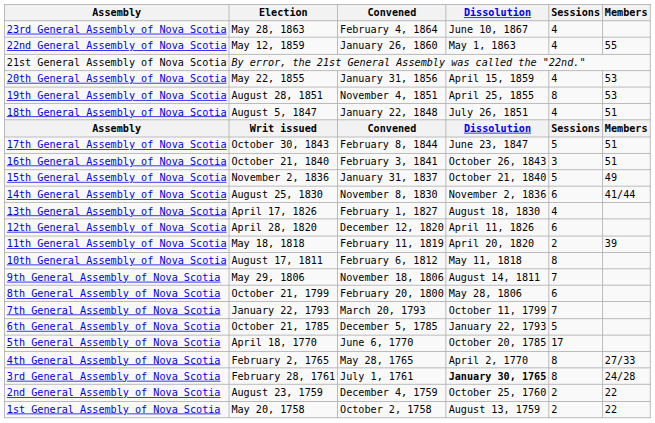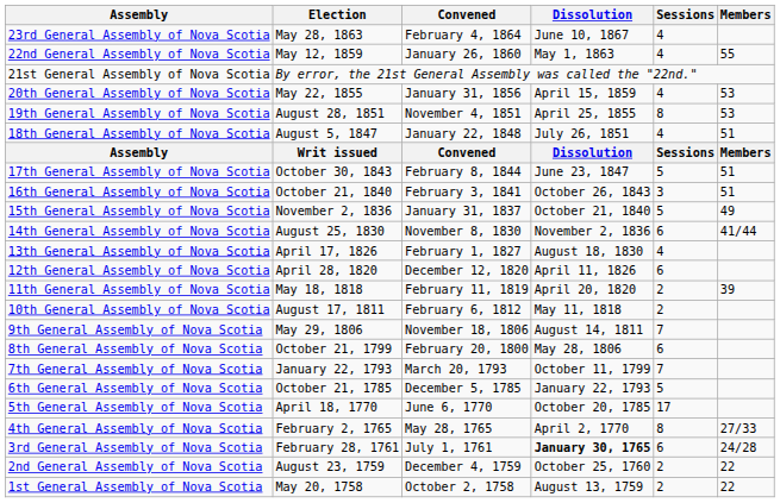 <table class="wikitable">
 <tr>
 <th>Assembly</th>
 <th>Election</th>
 <th>Convened</th>
 <th><a href='#'>Dissolution</a></th>
 <th>Sessions</th>
 <th>Members</th>
 </tr>
 <tr>
 <td><a href='#'>23rd General Assembly of Nova Scotia</a></td>
 <td>May 28, 1863</td>
 <td>February 4, 1864</td>
 <td>June 10, 1867</td>
 <td>4</td>
 <td></td>
 </tr>
 <tr>
 <td><a href='#'>22nd General Assembly of Nova Scotia</a></td>
 <td>May 12, 1859</td>
 <td>January 26, 1860</td>
 <td>May 1, 1863</td>
 <td>4</td>
 <td>55</td>
 </tr>
 <tr>
 <td>21st General Assembly of Nova Scotia</td>
 <td ColSpan=5><em>By error, the 21st General Assembly was called the "22nd."</em></td>
 </tr>
 <tr>
 <td><a href='#'>20th General Assembly of Nova Scotia</a></td>
 <td>May 22, 1855</td>
 <td>January 31, 1856</td>
 <td>April 15, 1859</td>
 <td>4</td>
 <td>53</td>
 </tr>
 <tr>
 <td><a href='#'>19th General Assembly of Nova Scotia</a></td>
 <td>August 28, 1851</td>
 <td>November 4, 1851</td>
 <td>April 25, 1855</td>
 <td>8</td>
 <td>53</td>
 </tr>
 <tr>
 <td><a href='#'>18th General Assembly of Nova Scotia</a></td>
 <td>August 5, 1847</td>
 <td>January 22, 1848</td>
 <td>July 26, 1851</td>
 <td>4</td>
 <td>51</td>
 </tr>
 <tr>
 <th>Assembly</th>
 <th>Writ issued</th>
 <th>Convened</th>
 <th><a href='#'>Dissolution</a></th>
 <th>Sessions</th>
 <th>Members</th>
 </tr>
 <tr>
 <td><a href='#'>17th General Assembly of Nova Scotia</a></td>
 <td>October 30, 1843</td>
 <td>February 8, 1844</td>
 <td>June 23, 1847</td>
 <td>5</td>
 <td>51</td>
 </tr>
 <tr>
 <td><a href='#'>16th General Assembly of Nova Scotia</a></td>
 <td>October 21, 1840</td>
 <td>February 3, 1841</td>
 <td>October 26, 1843</td>
 <td>3</td>
 <td>51</td>
 </tr>
 <tr>
 <td><a href='#'>15th General Assembly of Nova Scotia</a></td>
 <td>November 2, 1836</td>
 <td>January 31, 1837</td>
 <td>October 21, 1840</td>
 <td>5</td>
 <td>49</td>
 </tr>
 <tr>
 <td><a href='#'>14th General Assembly of Nova Scotia</a></td>
 <td>August 25, 1830</td>
 <td>November 8, 1830</td>
 <td>November 2, 1836</td>
 <td>6</td>
 <td>41/44</td>
 </tr>
 <tr>
 <td><a href='#'>13th General Assembly of Nova Scotia</a></td>
 <td>April 17, 1826</td>
 <td>February 1, 1827</td>
 <td>August 18, 1830</td>
 <td>4</td>
 <td></td>
 </tr>
 <tr>
 <td><a href='#'>12th General Assembly of Nova Scotia</a></td>
 <td>April 28, 1820</td>
 <td>December 12, 1820</td>
 <td>April 11, 1826</td>
 <td>6</td>
 <td></td>
 </tr>
 <tr>
 <td><a href='#'>11th General Assembly of Nova Scotia</a></td>
 <td>May 18, 1818</td>
 <td>February 11, 1819</td>
 <td>April 20, 1820</td>
 <td>2</td>
 <td>39</td>
 </tr>
 <tr>
 <td><a href='#'>10th General Assembly of Nova Scotia</a></td>
 <td>August 17, 1811</td>
 <td>February 6, 1812</td>
 <td>May 11, 1818</td>
-<td>8</td>
+<td>2</td>
 <td></td>
 </tr>
 <tr>
 <td><a href='#'>9th General Assembly of Nova Scotia</a></td>
 <td>May 29, 1806</td>
 <td>November 18, 1806</td>
 <td>August 14, 1811</td>
 <td>7</td>
 <td></td>
 </tr>
 <tr>
 <td><a href='#'>8th General Assembly of Nova Scotia</a></td>
 <td>October 21, 1799</td>
 <td>February 20, 1800</td>
 <td>May 28, 1806</td>
 <td>6</td>
 <td></td>
 </tr>
 <tr>
 <td><a href='#'>7th General Assembly of Nova Scotia</a></td>
 <td>January 22, 1793</td>
 <td>March 20, 1793</td>
 <td>October 11, 1799</td>
 <td>7</td>
 <td></td>
 </tr>
 <tr>
 <td><a href='#'>6th General Assembly of Nova Scotia</a></td>
 <td>October 21, 1785</td>
 <td>December 5, 1785</td>
 <td>January 22, 1793</td>
 <td>5</td>
 <td></td>
 </tr>
 <tr>
 <td><a href='#'>5th General Assembly of Nova Scotia</a></td>
 <td>April 18, 1770</td>
 <td>June 6, 1770</td>
 <td>October 20, 1785</td>
 <td>17</td>
 <td></td>
 </tr>
 <tr>
 <td><a href='#'>4th General Assembly of Nova Scotia</a></td>
 <td>February 2, 1765</td>
 <td>May 28, 1765</td>
 <td>April 2, 1770</td>
 <td>8</td>
 <td>27/33</td>
 </tr>
 <tr>
 <td><a href='#'>3rd General Assembly of Nova Scotia</a></td>
 <td>February 28, 1761</td>
 <td>July 1, 1761</td>
 <td><strong>January 30, 1765</strong></td>
-<td>8</td>
+<td>6</td>
 <td>24/28</td>
 </tr>
 <tr>
 <td><a href='#'>2nd General Assembly of Nova Scotia</a></td>
 <td>August 23, 1759</td>
 <td>December 4, 1759</td>
 <td>October 25, 1760</td>
 <td>2</td>
 <td>22</td>
 </tr>
 <tr>
 <td><a href='#'>1st General Assembly of Nova Scotia</a></td>
 <td>May 20, 1758</td>
 <td>October 2, 1758</td>
 <td>August 13, 1759</td>
 <td>2</td>
 <td>22</td>
 </tr>
 </table>
